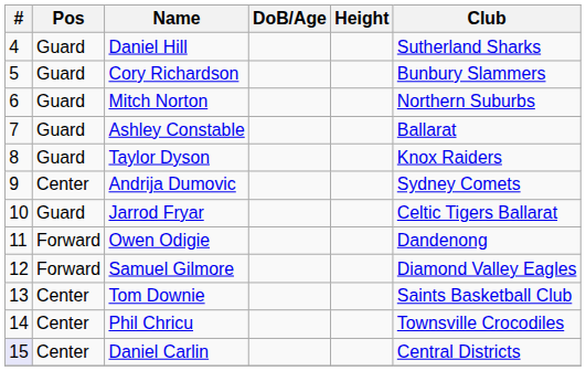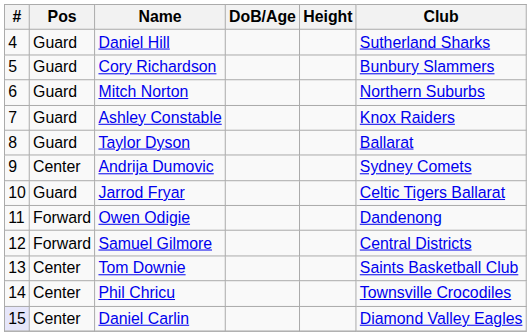 <table class="wikitable sortable">
 <tr>
 <th>#</th>
 <th>Pos</th>
 <th>Name</th>
 <th>DoB/Age</th>
 <th>Height</th>
 <th>Club</th>
 </tr>
 <tr>
 <td>4</td>
 <td>Guard</td>
 <td><a href='#'>Daniel Hill</a></td>
 <td></td>
 <td></td>
 <td> <a href='#'>Sutherland Sharks</a></td>
 </tr>
 <tr>
 <td>5</td>
 <td>Guard</td>
 <td><a href='#'>Cory Richardson</a></td>
 <td></td>
 <td></td>
 <td> <a href='#'>Bunbury Slammers</a></td>
 </tr>
 <tr>
 <td>6</td>
 <td>Guard</td>
 <td><a href='#'>Mitch Norton</a></td>
 <td></td>
 <td></td>
 <td> <a href='#'>Northern Suburbs</a></td>
 </tr>
 <tr>
 <td>7</td>
 <td>Guard</td>
 <td><a href='#'>Ashley Constable</a></td>
 <td></td>
 <td></td>
-<td> <a href='#'>Ballarat</a></td>
+<td> <a href='#'>Knox Raiders</a></td>
 </tr>
 <tr>
 <td>8</td>
 <td>Guard</td>
 <td><a href='#'>Taylor Dyson</a></td>
 <td></td>
 <td></td>
-<td> <a href='#'>Knox Raiders</a></td>
+<td> <a href='#'>Ballarat</a></td>
 </tr>
 <tr>
 <td>9</td>
 <td>Center</td>
 <td><a href='#'>Andrija Dumovic</a></td>
 <td></td>
 <td></td>
 <td> <a href='#'>Sydney Comets</a></td>
 </tr>
 <tr>
 <td>10</td>
 <td>Guard</td>
 <td><a href='#'>Jarrod Fryar</a></td>
 <td></td>
 <td></td>
 <td> <a href='#'>Celtic Tigers Ballarat</a></td>
 </tr>
 <tr>
 <td>11</td>
 <td>Forward</td>
 <td><a href='#'>Owen Odigie</a></td>
 <td></td>
 <td></td>
 <td> <a href='#'>Dandenong</a></td>
 </tr>
 <tr>
 <td>12</td>
 <td>Forward</td>
 <td><a href='#'>Samuel Gilmore</a></td>
 <td></td>
 <td></td>
-<td> <a href='#'>Diamond Valley Eagles</a></td>
+<td> <a href='#'>Central Districts</a></td>
 </tr>
 <tr>
 <td>13</td>
 <td>Center</td>
 <td><a href='#'>Tom Downie</a></td>
 <td></td>
 <td></td>
 <td> <a href='#'>Saints Basketball Club</a></td>
 </tr>
 <tr>
 <td>14</td>
 <td>Center</td>
 <td><a href='#'>Phil Chricu</a></td>
 <td></td>
 <td></td>
 <td> <a href='#'>Townsville Crocodiles</a></td>
 </tr>
 <tr>
 <td style="background: lavender;">15</td>
 <td>Center</td>
 <td><a href='#'>Daniel Carlin</a></td>
 <td></td>
 <td></td>
-<td> <a href='#'>Central Districts</a></td>
+<td> <a href='#'>Diamond Valley Eagles</a></td>
 </tr>
 <tr>
 </tr>
 </table>
